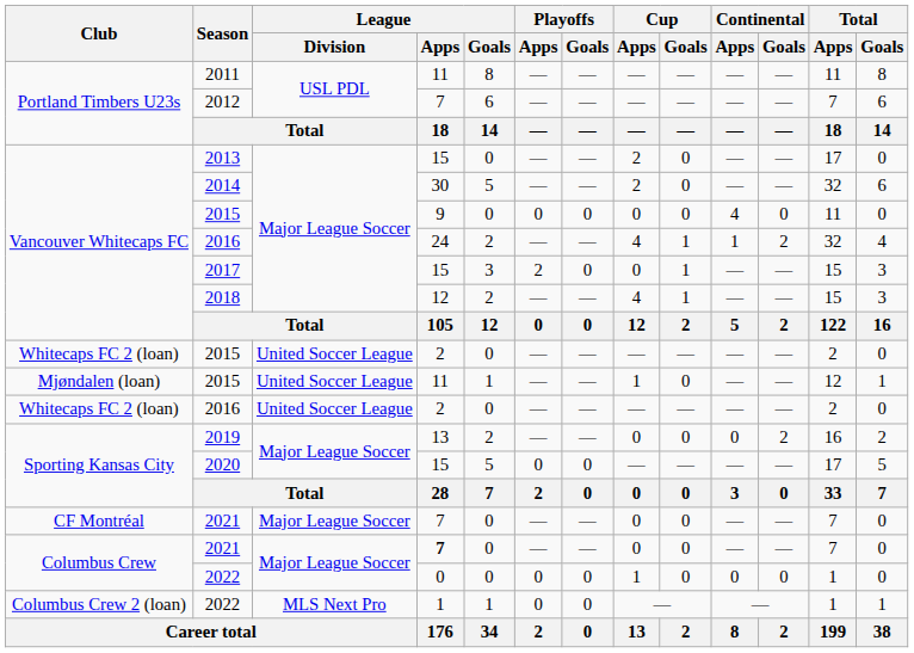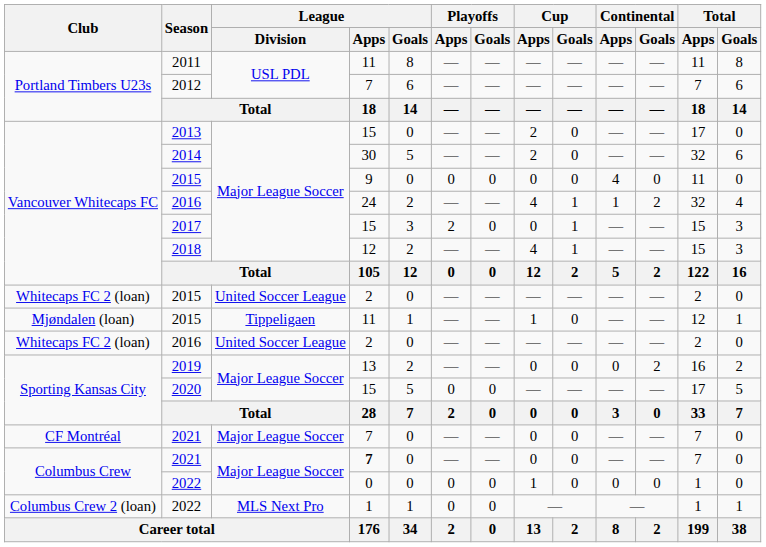 <table class=wikitable style=text-align:center>
 <tr>
 <th rowspan=2>Club</th>
 <th rowspan=2>Season</th>
 <th colspan=3>League</th>
 <th colspan=2>Playoffs</th>
 <th colspan=2>Cup</th>
 <th colspan=2>Continental</th>
 <th colspan=2>Total</th>
 </tr>
 <tr>
 <th>Division</th>
 <th>Apps</th>
 <th>Goals</th>
 <th>Apps</th>
 <th>Goals</th>
 <th>Apps</th>
 <th>Goals</th>
 <th>Apps</th>
 <th>Goals</th>
 <th>Apps</th>
 <th>Goals</th>
 </tr>
 <tr>
 <td rowspan=3><a href='#'>Portland Timbers U23s</a></td>
 <td>2011</td>
 <td rowspan="2"><a href='#'>USL PDL</a></td>
 <td>11</td>
 <td>8</td>
 <td>—</td>
 <td>—</td>
 <td>—</td>
 <td>—</td>
 <td>—</td>
 <td>—</td>
 <td>11</td>
 <td>8</td>
 </tr>
 <tr>
 <td>2012</td>
 <td>7</td>
 <td>6</td>
 <td>—</td>
 <td>—</td>
 <td>—</td>
 <td>—</td>
 <td>—</td>
 <td>—</td>
 <td>7</td>
 <td>6</td>
 </tr>
 <tr>
 <th colspan=2>Total</th>
 <th>18</th>
 <th>14</th>
 <th>—</th>
 <th>—</th>
 <th>—</th>
 <th>—</th>
 <th>—</th>
 <th>—</th>
 <th>18</th>
 <th>14</th>
 </tr>
 <tr>
 <td rowspan=7><a href='#'>Vancouver Whitecaps FC</a></td>
 <td><a href='#'>2013</a></td>
 <td rowspan="6"><a href='#'>Major League Soccer</a></td>
 <td>15</td>
 <td>0</td>
 <td>—</td>
 <td>—</td>
 <td>2</td>
 <td>0</td>
 <td>—</td>
 <td>—</td>
 <td>17</td>
 <td>0</td>
 </tr>
 <tr>
 <td><a href='#'>2014</a></td>
 <td>30</td>
 <td>5</td>
 <td>—</td>
 <td>—</td>
 <td>2</td>
 <td>0</td>
 <td>—</td>
 <td>—</td>
 <td>32</td>
 <td>6</td>
 </tr>
 <tr>
 <td><a href='#'>2015</a></td>
 <td>9</td>
 <td>0</td>
 <td>0</td>
 <td>0</td>
 <td>0</td>
 <td>0</td>
 <td>4</td>
 <td>0</td>
 <td>11</td>
 <td>0</td>
 </tr>
 <tr>
 <td><a href='#'>2016</a></td>
 <td>24</td>
 <td>2</td>
 <td>—</td>
 <td>—</td>
 <td>4</td>
 <td>1</td>
 <td>1</td>
 <td>2</td>
 <td>32</td>
 <td>4</td>
 </tr>
 <tr>
 <td><a href='#'>2017</a></td>
 <td>15</td>
 <td>3</td>
 <td>2</td>
 <td>0</td>
 <td>0</td>
 <td>1</td>
 <td>—</td>
 <td>—</td>
 <td>15</td>
 <td>3</td>
 </tr>
 <tr>
 <td><a href='#'>2018</a></td>
 <td>12</td>
 <td>2</td>
 <td>—</td>
 <td>—</td>
 <td>4</td>
 <td>1</td>
 <td>—</td>
 <td>—</td>
 <td>15</td>
 <td>3</td>
 </tr>
 <tr>
 <th colspan=2>Total</th>
 <th>105</th>
 <th>12</th>
 <th>0</th>
 <th>0</th>
 <th>12</th>
 <th>2</th>
 <th>5</th>
 <th>2</th>
 <th>122</th>
 <th>16</th>
 </tr>
 <tr>
 <td rowspan=1><a href='#'>Whitecaps FC 2</a> (loan)</td>
 <td>2015</td>
 <td><a href='#'>United Soccer League</a></td>
 <td>2</td>
 <td>0</td>
 <td>—</td>
 <td>—</td>
 <td>—</td>
 <td>—</td>
 <td>—</td>
 <td>—</td>
 <td>2</td>
 <td>0</td>
 </tr>
 <tr>
 <td rowspan=1><a href='#'>Mjøndalen</a> (loan)</td>
 <td>2015</td>
-<td><a href='#'>United Soccer League</a></td>
+<td><a href='#'>Tippeligaen</a></td>
 <td>11</td>
 <td>1</td>
 <td>—</td>
 <td>—</td>
 <td>1</td>
 <td>0</td>
 <td>—</td>
 <td>—</td>
 <td>12</td>
 <td>1</td>
 </tr>
 <tr>
 <td rowspan=1><a href='#'>Whitecaps FC 2</a> (loan)</td>
 <td>2016</td>
 <td><a href='#'>United Soccer League</a></td>
 <td>2</td>
 <td>0</td>
 <td>—</td>
 <td>—</td>
 <td>—</td>
 <td>—</td>
 <td>—</td>
 <td>—</td>
 <td>2</td>
 <td>0</td>
 </tr>
 <tr>
 <td rowspan=3><a href='#'>Sporting Kansas City</a></td>
 <td><a href='#'>2019</a></td>
 <td rowspan="2"><a href='#'>Major League Soccer</a></td>
 <td>13</td>
 <td>2</td>
 <td>—</td>
 <td>—</td>
 <td>0</td>
 <td>0</td>
 <td>0</td>
 <td>2</td>
 <td>16</td>
 <td>2</td>
 </tr>
 <tr>
 <td><a href='#'>2020</a></td>
 <td>15</td>
 <td>5</td>
 <td>0</td>
 <td>0</td>
 <td>—</td>
 <td>—</td>
 <td>—</td>
 <td>—</td>
 <td>17</td>
 <td>5</td>
 </tr>
 <tr>
 <th colspan=2>Total</th>
 <th>28</th>
 <th>7</th>
 <th>2</th>
 <th>0</th>
 <th>0</th>
 <th>0</th>
 <th>3</th>
 <th>0</th>
 <th>33</th>
 <th>7</th>
 </tr>
 <tr>
 <td rowspan=1><a href='#'>CF Montréal</a></td>
 <td><a href='#'>2021</a></td>
 <td><a href='#'>Major League Soccer</a></td>
 <td>7</td>
 <td>0</td>
 <td>—</td>
 <td>—</td>
 <td>0</td>
 <td>0</td>
 <td>—</td>
 <td>—</td>
 <td>7</td>
 <td>0</td>
 </tr>
 <tr>
 <td rowspan="2"><a href='#'>Columbus Crew</a></td>
 <td><a href='#'>2021</a></td>
 <td rowspan="2"><a href='#'>Major League Soccer</a></td>
 <td><strong>7</strong></td>
 <td>0</td>
 <td>—</td>
 <td>—</td>
 <td>0</td>
 <td>0</td>
 <td>—</td>
 <td>—</td>
 <td>7</td>
 <td>0</td>
 </tr>
 <tr>
 <td><a href='#'>2022</a></td>
 <td>0</td>
 <td>0</td>
 <td>0</td>
 <td>0</td>
 <td>1</td>
 <td>0</td>
 <td>0</td>
 <td>0</td>
 <td>1</td>
 <td>0</td>
 </tr>
 <tr>
 <td><a href='#'>Columbus Crew 2</a> (loan)</td>
 <td>2022</td>
 <td><a href='#'>MLS Next Pro</a></td>
 <td>1</td>
 <td>1</td>
 <td>0</td>
 <td>0</td>
 <td colspan="2">—</td>
 <td colspan="2">—</td>
 <td>1</td>
 <td>1</td>
 </tr>
 <tr>
 <th colspan="3">Career total</th>
 <th>176</th>
 <th>34</th>
 <th>2</th>
 <th>0</th>
 <th>13</th>
 <th>2</th>
 <th>8</th>
 <th>2</th>
 <th>199</th>
 <th>38</th>
 </tr>
 </table>
